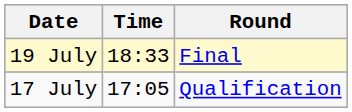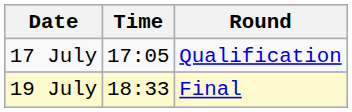 <table class="wikitable">
 <tr>
 <th>Date</th>
 <th>Time</th>
 <th>Round</th>
 </tr>
+<tr>
+<td>17 July</td>
+<td>17:05</td>
+<td><a href='#'>Qualification</a></td>
+</tr>
 <tr style=background:lemonchiffon>
 <td>19 July</td>
 <td>18:33</td>
 <td><a href='#'>Final</a></td>
 </tr>
-<tr>
-<td>17 July</td>
-<td>17:05</td>
-<td><a href='#'>Qualification</a></td>
-</tr>
 </table>
